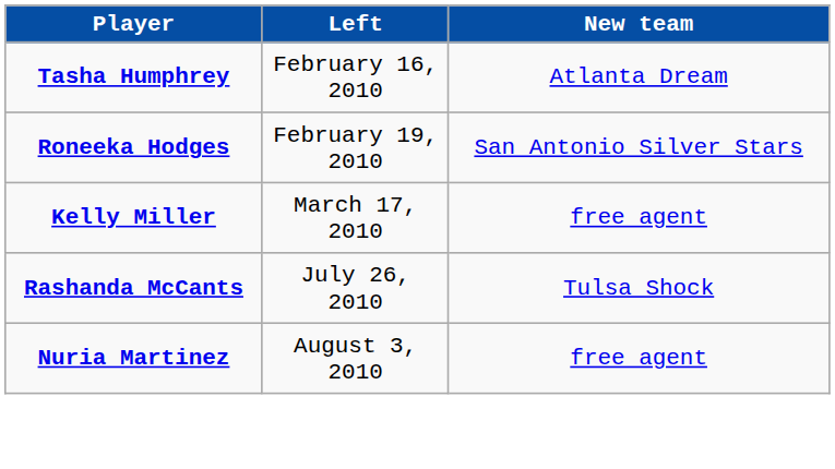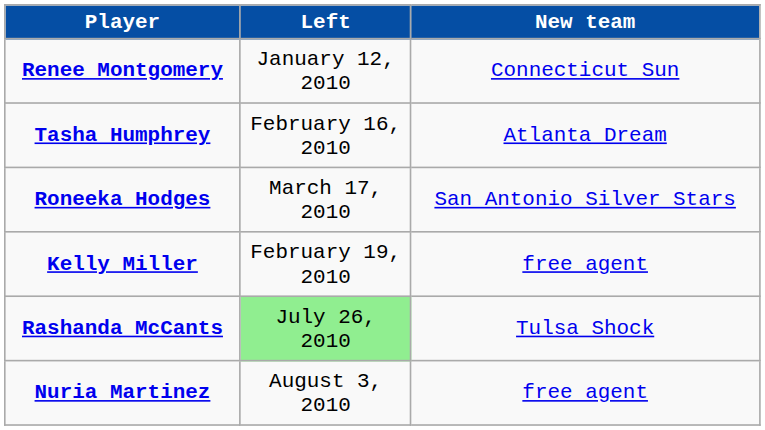 <table class="wikitable" style="text-align: center">
 <tr align="center"  bgcolor="#dddddd">
 <td style="background:#054EA4;color:white; width:140px"><strong>Player</strong></td>
 <td style="background:#054EA4;color:white; width:100px"><strong>Left</strong></td>
 <td style="background:#054EA4;color:white; width:210px"><strong>New team</strong></td>
+</tr>
+<tr style="height:40px">
+<td><strong><a href='#'>Renee Montgomery</a></strong></td>
+<td>January 12, 2010</td>
+<td><a href='#'>Connecticut Sun</a></td>
 </tr>
 <tr style="height:40px">
 <td><strong><a href='#'>Tasha Humphrey</a></strong></td>
 <td>February 16, 2010</td>
 <td><a href='#'>Atlanta Dream</a></td>
 </tr>
 <tr style="height:40px">
 <td><strong><a href='#'>Roneeka Hodges</a></strong></td>
-<td>February 19, 2010</td>
+<td>March 17, 2010</td>
 <td><a href='#'>San Antonio Silver Stars</a></td>
 </tr>
 <tr style="height:40px">
 <td><strong><a href='#'>Kelly Miller</a></strong></td>
-<td>March 17, 2010</td>
+<td>February 19, 2010</td>
 <td><a href='#'>free agent</a></td>
 </tr>
 <tr style="height:40px">
 <td><strong><a href='#'>Rashanda McCants</a></strong></td>
-<td>July 26, 2010</td>
+<td style="background: lightgreen;">July 26, 2010</td>
 <td><a href='#'>Tulsa Shock</a></td>
 </tr>
 <tr style="height:40px">
 <td><strong><a href='#'>Nuria Martinez</a></strong></td>
 <td>August 3, 2010</td>
 <td><a href='#'>free agent</a></td>
 </tr>
 </table>
